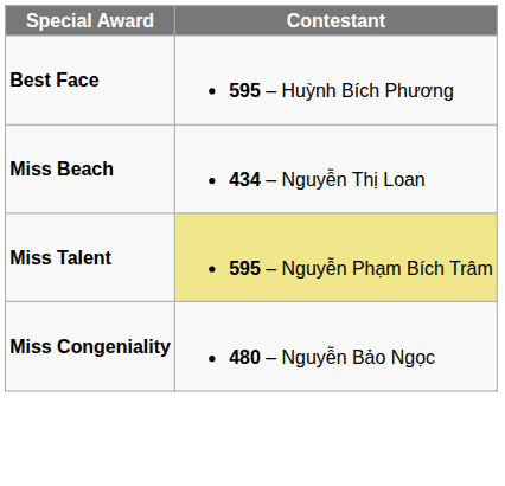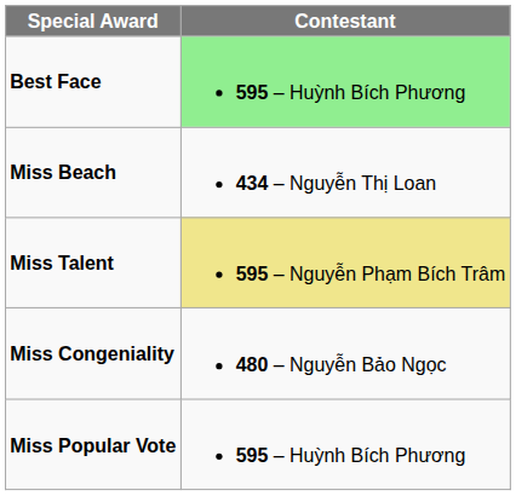 <table class="wikitable sortable" style="font-size: 95%;">
 <tr>
 <th style="background-color:#787878;color:#FFFFFF;">Special Award</th>
 <th style="background-color:#787878;color:#FFFFFF;">Contestant</th>
 </tr>
 <tr>
 <td><strong>Best Face</strong></td>
-<td><br><ul><li><strong>595</strong> – Huỳnh Bích Phương</li></ul></td>
+<td style="background: lightgreen;"><br><ul><li><strong>595</strong> – Huỳnh Bích Phương</li></ul></td>
 </tr>
 <tr>
 <td><strong>Miss Beach</strong></td>
 <td><br><ul><li><strong>434</strong> – Nguyễn Thị Loan</li></ul></td>
 </tr>
 <tr>
 <td><strong>Miss Talent</strong></td>
 <td style="background: khaki;"><br><ul><li><strong>595</strong> – Nguyễn Phạm Bích Trâm</li></ul></td>
 </tr>
 <tr>
 <td><strong>Miss Congeniality</strong></td>
 <td><br><ul><li><strong>480</strong> – Nguyễn Bảo Ngọc</li></ul></td>
 </tr>
+<tr>
+<td><strong>Miss Popular Vote</strong></td>
+<td><br><ul><li><strong>595</strong> – Huỳnh Bích Phương</li></ul></td>
+</tr>
 </table>
